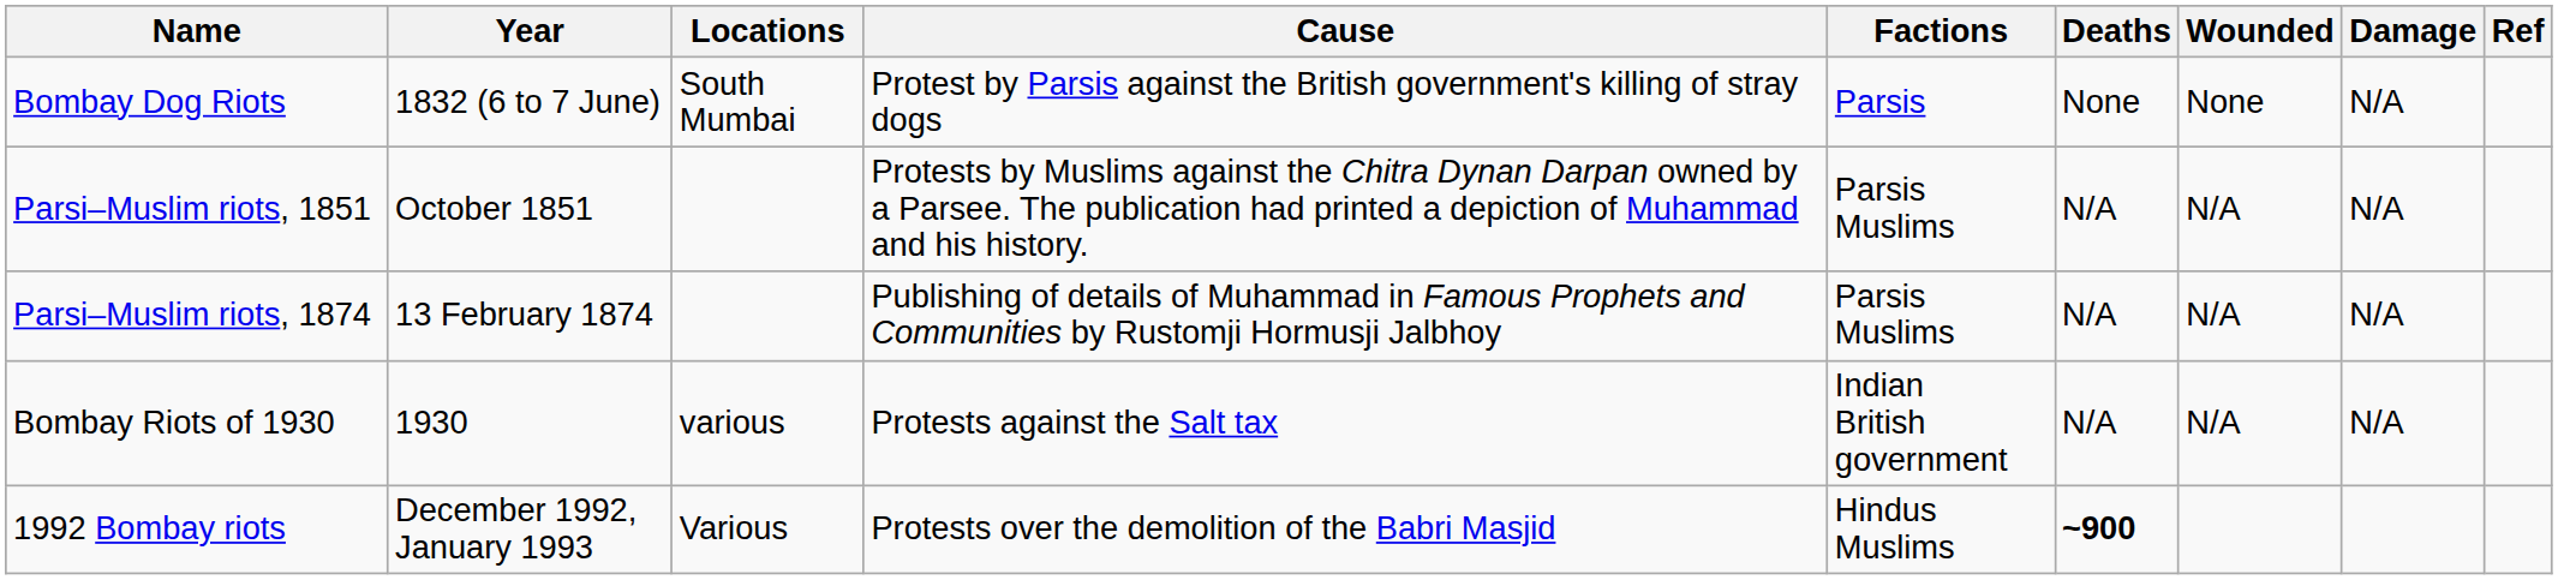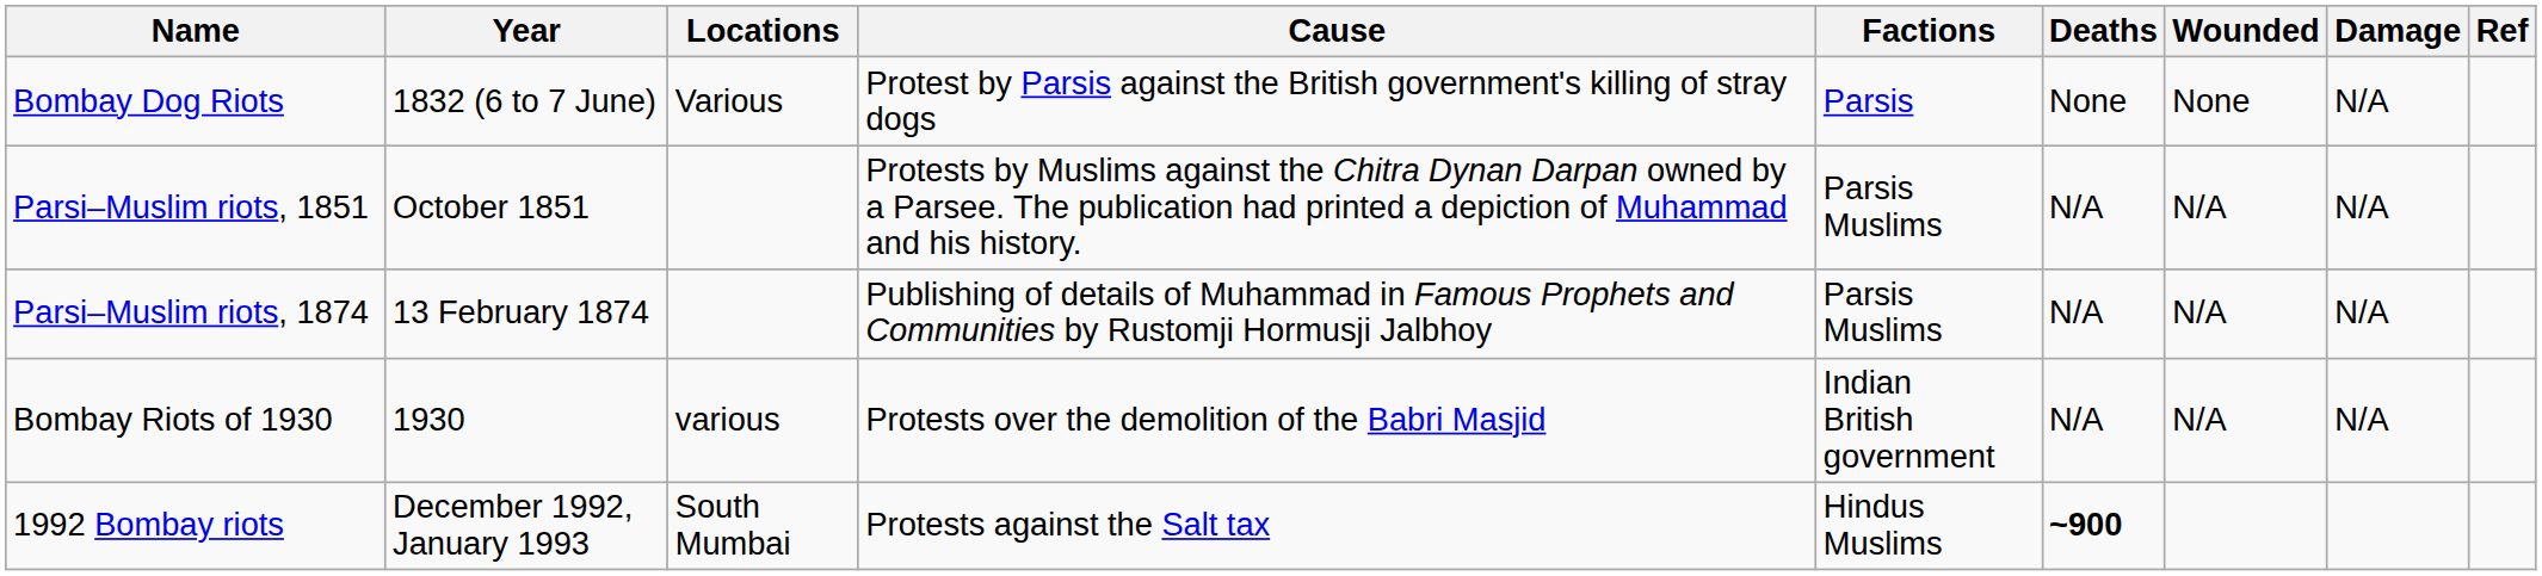 <table class="wikitable">
 <tr>
 <th width="15%">Name</th>
 <th>Year</th>
 <th>Locations</th>
 <th>Cause</th>
 <th>Factions</th>
 <th>Deaths</th>
 <th>Wounded</th>
 <th>Damage</th>
 <th>Ref</th>
 </tr>
 <tr>
 <td><a href='#'>Bombay Dog Riots</a></td>
 <td>1832 (6 to 7 June)</td>
-<td>South Mumbai</td>
+<td>Various</td>
 <td>Protest by <a href='#'>Parsis</a> against the British government's killing of stray dogs</td>
 <td><a href='#'>Parsis</a></td>
 <td>None</td>
 <td>None</td>
 <td>N/A</td>
 <td></td>
 </tr>
 <tr>
 <td><a href='#'>Parsi–Muslim riots</a>, 1851</td>
 <td>October 1851</td>
 <td></td>
 <td>Protests by Muslims against the <em>Chitra Dynan Darpan</em> owned by a Parsee. The publication had printed a depiction of <a href='#'>Muhammad</a> and his history.</td>
 <td>Parsis <br>Muslims</td>
 <td>N/A</td>
 <td>N/A</td>
 <td>N/A</td>
 <td></td>
 </tr>
 <tr>
 <td><a href='#'>Parsi–Muslim riots</a>, 1874</td>
 <td>13 February 1874</td>
 <td></td>
 <td>Publishing of details of Muhammad in <em>Famous Prophets and Communities</em> by Rustomji Hormusji Jalbhoy</td>
 <td>Parsis <br> Muslims</td>
 <td>N/A</td>
 <td>N/A</td>
 <td>N/A</td>
 <td></td>
 </tr>
 <tr>
 <td>Bombay Riots of 1930</td>
 <td>1930</td>
 <td>various</td>
-<td>Protests against the <a href='#'>Salt tax</a></td>
+<td>Protests over the demolition of the <a href='#'>Babri Masjid</a></td>
 <td>Indian <br> British government</td>
 <td>N/A</td>
 <td>N/A</td>
 <td>N/A</td>
 <td></td>
 </tr>
 <tr>
 <td>1992 <a href='#'>Bombay riots</a></td>
 <td>December 1992, January 1993</td>
-<td>Various</td>
-<td>Protests over the demolition of the <a href='#'>Babri Masjid</a></td>
+<td>South Mumbai</td>
+<td>Protests against the <a href='#'>Salt tax</a></td>
 <td>Hindus<br> Muslims</td>
 <td><strong>~900</strong></td>
 <td></td>
 <td></td>
 <td></td>
 </tr>
 </table>
